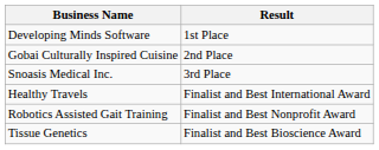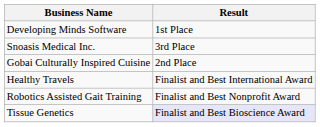 <table class="wikitable">
 <tr>
 <th>Business Name</th>
 <th>Result</th>
 </tr>
 <tr>
 <td>Developing Minds Software</td>
 <td>1st Place</td>
 </tr>
 <tr>
+<td>Snoasis Medical Inc.</td>
+<td>3rd Place</td>
+</tr>
+<tr>
 <td>Gobai Culturally Inspired Cuisine</td>
 <td>2nd Place</td>
-</tr>
-<tr>
-<td>Snoasis Medical Inc.</td>
-<td>3rd Place</td>
 </tr>
 <tr>
 <td>Healthy Travels</td>
 <td>Finalist and Best International Award</td>
 </tr>
 <tr>
 <td>Robotics Assisted Gait Training</td>
 <td>Finalist and Best Nonprofit Award</td>
 </tr>
 <tr>
 <td>Tissue Genetics</td>
-<td>Finalist and Best Bioscience Award</td>
+<td style="background: lavender;">Finalist and Best Bioscience Award</td>
 </tr>
 </table>
